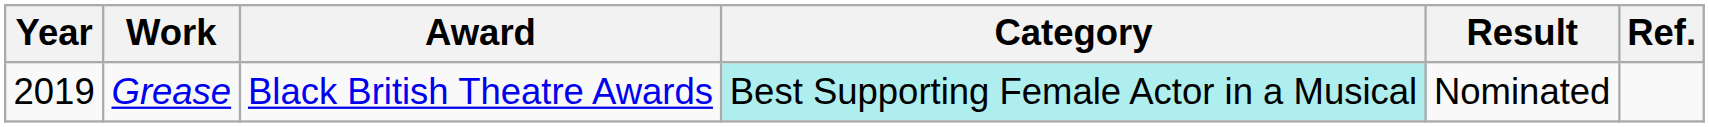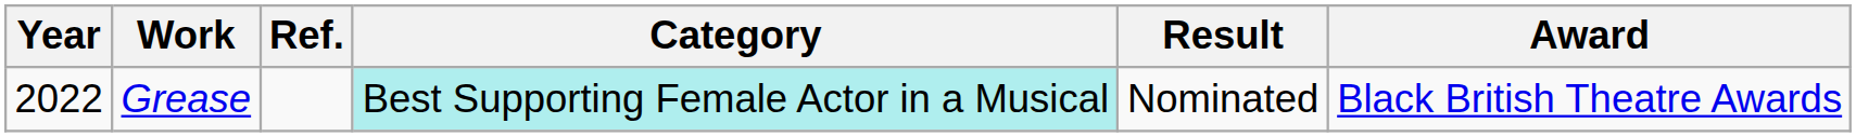 <table class="wikitable sortable">
 <tr>
 <th>Year</th>
 <th>Work</th>
-<th>Award</th>
+<th><abbr>Ref.</abbr></th>
 <th>Category</th>
 <th>Result</th>
-<th><abbr>Ref.</abbr></th>
+<th>Award</th>
 </tr>
 <tr>
-<td>2019</td>
+<td>2022</td>
 <td><em><a href='#'>Grease</a></em></td>
-<td><a href='#'>Black British Theatre Awards</a></td>
+<td></td>
 <td style="background: paleturquoise;">Best Supporting Female Actor in a Musical</td>
 <td>Nominated</td>
-<td></td>
+<td><a href='#'>Black British Theatre Awards</a></td>
 </tr>
 </table>
